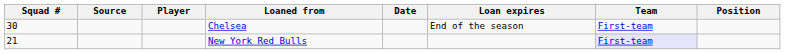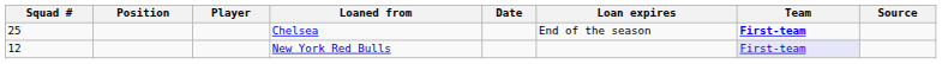 <table width=83% class="wikitable sortable" style="text-align:center; font-size:95%; text-align:left">
 <tr>
 <th>Squad #</th>
-<th>Source</th>
+<th>Position</th>
 <th>Player</th>
 <th>Loaned from</th>
 <th>Date</th>
 <th>Loan expires</th>
 <th>Team</th>
-<th>Position</th>
+<th>Source</th>
 </tr>
 <tr>
-<td>30</td>
+<td>25</td>
 <td></td>
 <td></td>
 <td> <a href='#'>Chelsea</a></td>
 <td></td>
 <td>End of the season</td>
-<td><a href='#'>First-team</a></td>
+<td><strong><a href='#'>First-team</a></strong></td>
 <td></td>
 </tr>
 <tr>
-<td>21</td>
+<td>12</td>
 <td></td>
 <td></td>
 <td> <a href='#'>New York Red Bulls</a></td>
 <td></td>
 <td></td>
 <td style="background: lavender;"><a href='#'>First-team</a></td>
 <td></td>
 </tr>
 </table>
